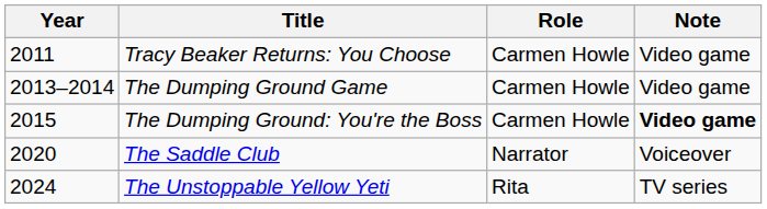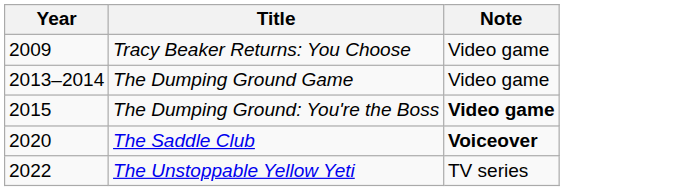 <table class="wikitable">
 <tr>
 <th>Year</th>
 <th>Title</th>
-<th>Role</th>
 <th>Note</th>
 </tr>
 <tr>
-<td>2011</td>
+<td>2009</td>
 <td><em>Tracy Beaker Returns: You Choose</em></td>
-<td>Carmen Howle</td>
 <td>Video game</td>
 </tr>
 <tr>
 <td>2013–2014</td>
 <td><em>The Dumping Ground Game</em></td>
-<td>Carmen Howle</td>
 <td>Video game</td>
 </tr>
 <tr>
 <td>2015</td>
 <td><em>The Dumping Ground: You're the Boss</em></td>
-<td>Carmen Howle</td>
 <td><strong>Video game</strong></td>
 </tr>
 <tr>
 <td>2020</td>
 <td><em><a href='#'>The Saddle Club</a></em></td>
-<td>Narrator</td>
-<td>Voiceover</td>
+<td><strong>Voiceover</strong></td>
 </tr>
 <tr>
-<td>2024</td>
+<td>2022</td>
 <td><em><a href='#'>The Unstoppable Yellow Yeti</a></em></td>
-<td>Rita</td>
 <td>TV series</td>
 </tr>
 </table>
